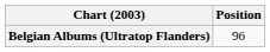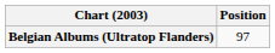 <table class="wikitable plainrowheaders" style="text-align:center">
 <tr>
 <th scope="col">Chart (2003)</th>
 <th scope="col">Position</th>
 </tr>
 <tr>
 <th scope="row">Belgian Albums (Ultratop Flanders)</th>
-<td>96</td>
+<td>97</td>
 </tr>
 </table>
